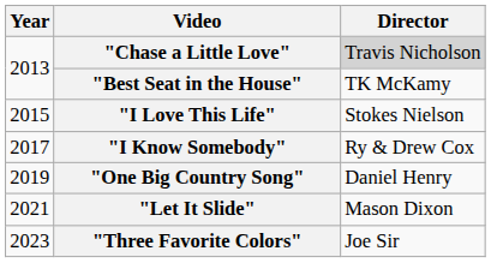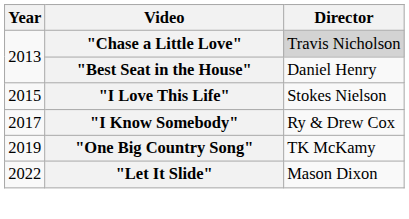 <table class="wikitable plainrowheaders">
 <tr>
 <th>Year</th>
 <th style="width:14em;">Video</th>
 <th>Director</th>
 </tr>
 <tr>
 <td rowspan="2">2013</td>
 <th scope="row">"Chase a Little Love"</th>
 <td style="background: lightgrey;">Travis Nicholson</td>
 </tr>
 <tr>
 <th scope="row">"Best Seat in the House"</th>
-<td>TK McKamy</td>
+<td>Daniel Henry</td>
 </tr>
 <tr>
 <td>2015</td>
 <th scope="row">"I Love This Life"</th>
 <td>Stokes Nielson</td>
 </tr>
 <tr>
 <td>2017</td>
 <th scope="row">"I Know Somebody"</th>
 <td>Ry & Drew Cox</td>
 </tr>
 <tr>
 <td>2019</td>
 <th scope="row">"One Big Country Song"</th>
-<td>Daniel Henry</td>
+<td>TK McKamy</td>
 </tr>
 <tr>
-<td>2021</td>
+<td>2022</td>
 <th scope="row">"Let It Slide" </th>
 <td>Mason Dixon</td>
 </tr>
-<tr>
-<td>2023</td>
-<th scope="row">"Three Favorite Colors"</th>
-<td>Joe Sir</td>
-</tr>
 </table>
